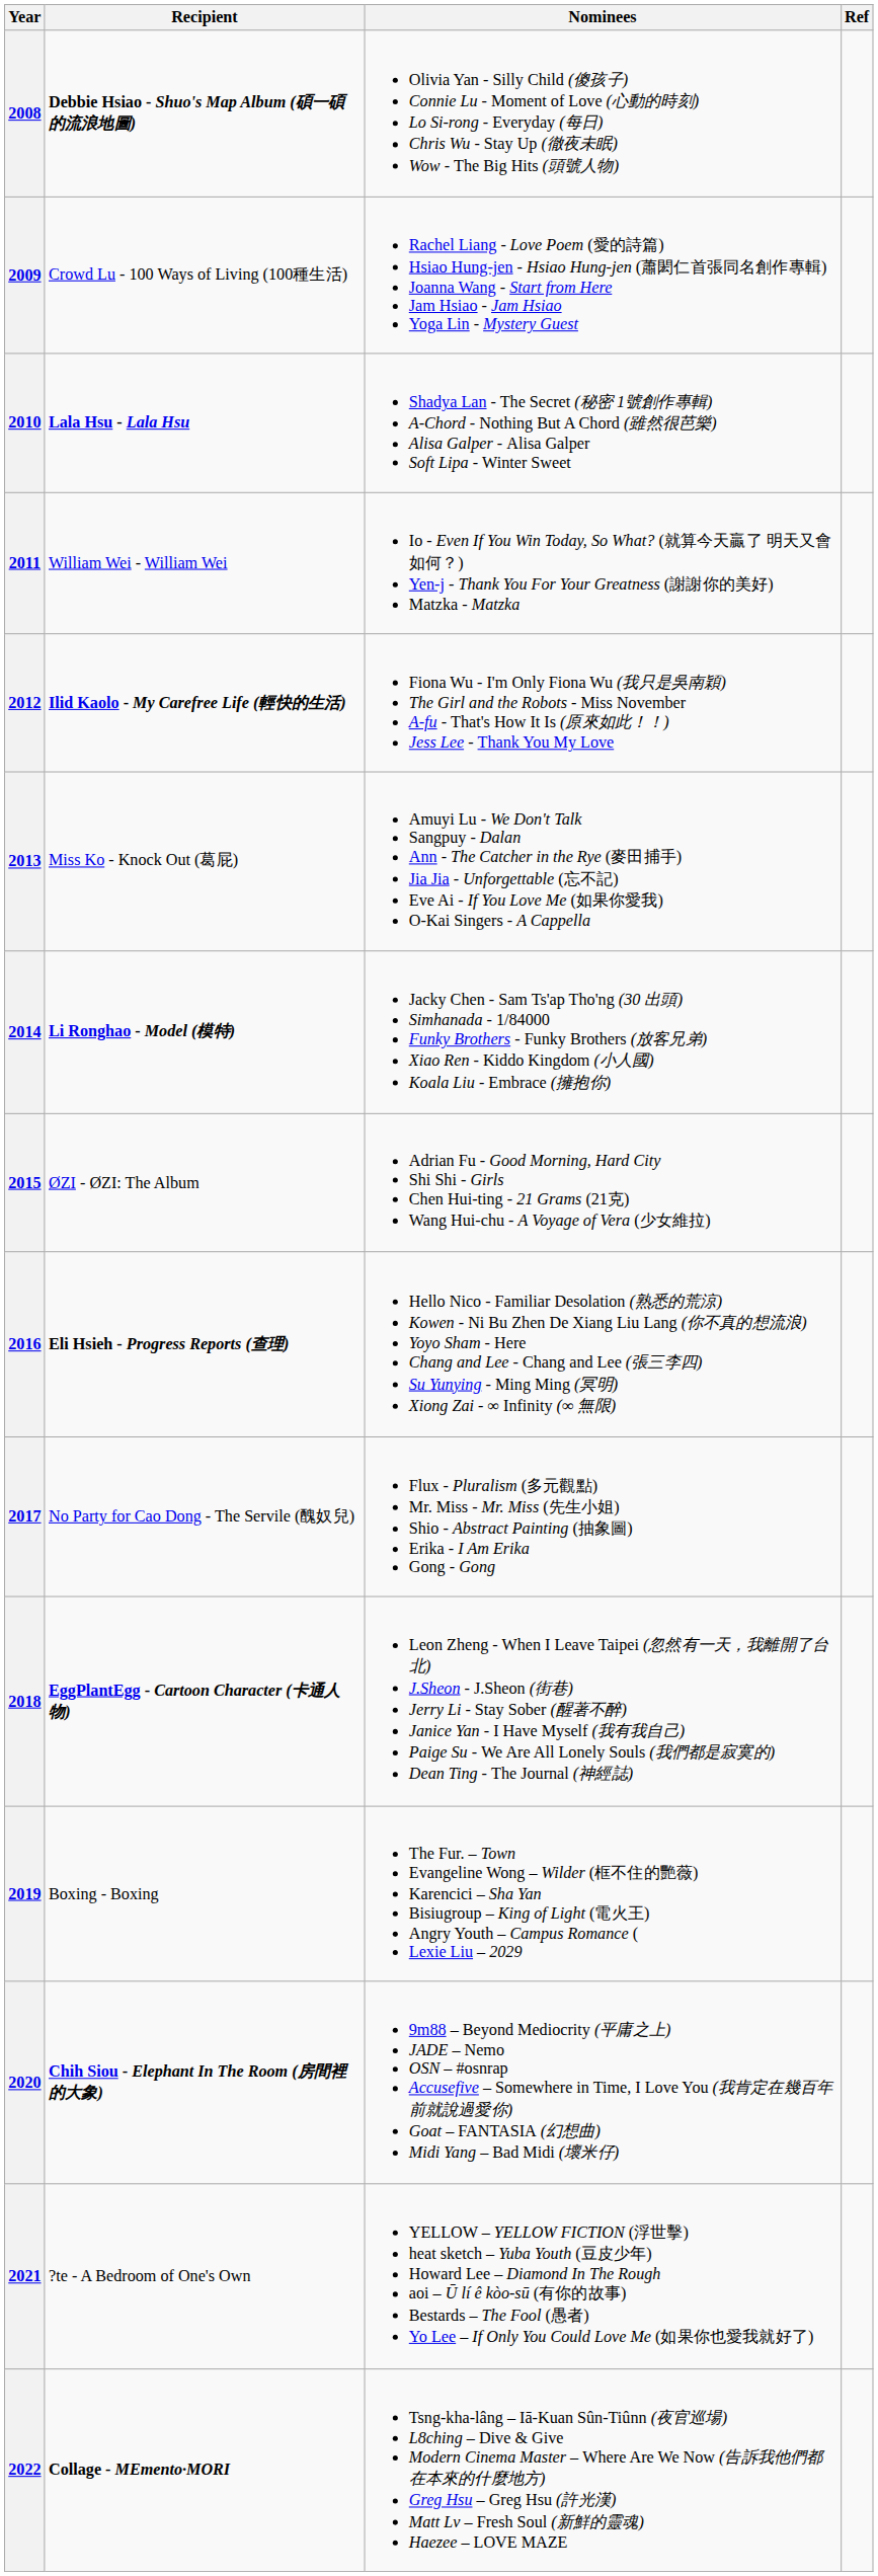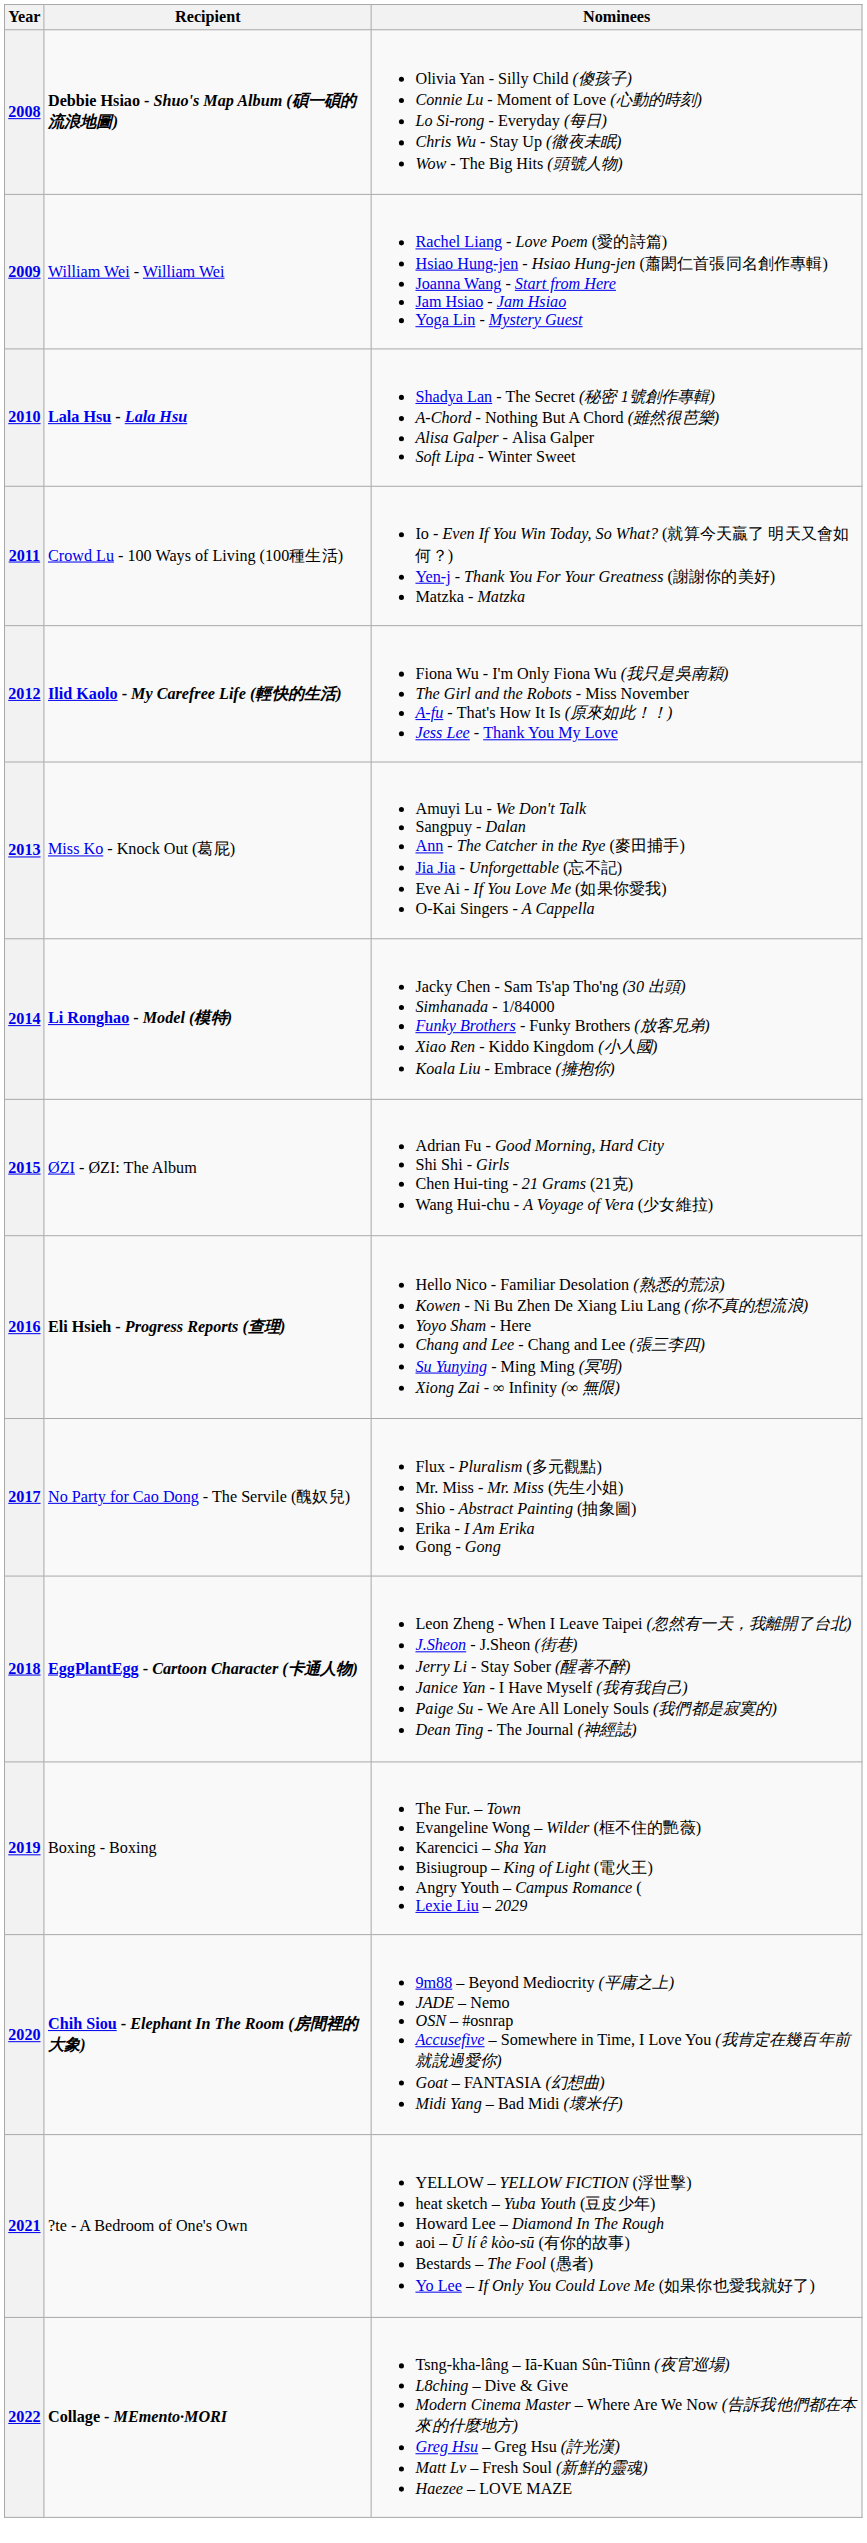 <table class="wikitable center" style="width:850px">
 <tr>
 <th>Year</th>
 <th>Recipient</th>
 <th class=unsortable>Nominees</th>
-<th class=unsortable>Ref</th>
 </tr>
 <tr>
 <th scope="row"><a href='#'>2008</a></th>
 <td><strong>Debbie Hsiao - <em>Shuo's Map Album<strong><em> (碩一碩的流浪地圖)</td>
 <td><br><ul><li>Olivia Yan - </em>Silly Child<em> (傻孩子)</li><li>Connie Lu - </em>Moment of Love<em> (心動的時刻)</li><li>Lo Si-rong - </em>Everyday<em> (每日)</li><li>Chris Wu - </em>Stay Up<em> (徹夜未眠)</li><li>Wow - </em>The Big Hits<em> (頭號人物)</li></ul></td>
-<td></td>
 </tr>
 <tr>
 <th scope="row"><a href='#'>2009</a></th>
-<td></strong><a href='#'>Crowd Lu</a> - </em>100 Ways of Living</em></strong> (100種生活)</td>
+<td></strong><a href='#'>William Wei</a> - </em><a href='#'>William Wei</a></em></strong></td>
 <td><br><ul><li><a href='#'>Rachel Liang</a> - <em>Love Poem</em> (愛的詩篇)</li><li><a href='#'>Hsiao Hung-jen</a> - <em>Hsiao Hung-jen</em> (蕭閎仁首張同名創作專輯)</li><li><a href='#'>Joanna Wang</a> - <em><a href='#'>Start from Here</a></em></li><li><a href='#'>Jam Hsiao</a> - <em><a href='#'>Jam Hsiao</a></em></li><li><a href='#'>Yoga Lin</a> - <em><a href='#'>Mystery Guest</a></em></li></ul></td>
-<td></td>
 </tr>
 <tr>
 <th scope="row"><a href='#'>2010</a></th>
 <td><strong><a href='#'>Lala Hsu</a> - <em><a href='#'>Lala Hsu</a><strong><em></td>
 <td><br><ul><li><a href='#'>Shadya Lan</a> - </em>The Secret<em> (秘密 1號創作專輯)</li><li>A-Chord - </em>Nothing But A Chord<em> (雖然很芭樂)</li><li>Alisa Galper - </em>Alisa Galper<em></li><li>Soft Lipa - </em>Winter Sweet<em></li></ul></td>
-<td></td>
 </tr>
 <tr>
 <th scope="row"><a href='#'>2011</a></th>
-<td></strong><a href='#'>William Wei</a> - </em><a href='#'>William Wei</a></em></strong></td>
+<td></strong><a href='#'>Crowd Lu</a> - </em>100 Ways of Living</em></strong> (100種生活)</td>
 <td><br><ul><li>Io - <em>Even If You Win Today, So What?</em> (就算今天贏了 明天又會如何？)</li><li><a href='#'>Yen-j</a> - <em>Thank You For Your Greatness</em> (謝謝你的美好)</li><li>Matzka - <em>Matzka</em></li></ul></td>
-<td></td>
 </tr>
 <tr>
 <th scope="row"><a href='#'>2012</a></th>
 <td><strong><a href='#'>Ilid Kaolo</a> - <em>My Carefree Life<strong><em> (輕快的生活)</td>
 <td><br><ul><li>Fiona Wu - </em>I'm Only Fiona Wu<em> (我只是吳南穎)</li><li>The Girl and the Robots - </em>Miss November<em></li><li><a href='#'>A-fu</a> - </em>That's How It Is<em> (原來如此！！)</li><li><a href='#'>Jess Lee</a> - </em><a href='#'>Thank You My Love</a><em></li></ul></td>
-<td></td>
 </tr>
 <tr>
 <th scope="row"><a href='#'>2013</a></th>
 <td></strong><a href='#'>Miss Ko</a> - </em>Knock Out</em></strong> (葛屁)</td>
 <td><br><ul><li>Amuyi Lu - <em>We Don't Talk</em></li><li>Sangpuy - <em>Dalan</em></li><li><a href='#'>Ann</a> - <em>The Catcher in the Rye</em> (麥田捕手)</li><li><a href='#'>Jia Jia</a> - <em>Unforgettable</em> (忘不記)</li><li>Eve Ai - <em>If You Love Me</em> (如果你愛我)</li><li>O-Kai Singers - <em>A Cappella</em></li></ul></td>
-<td></td>
 </tr>
 <tr>
 <th scope="row"><a href='#'>2014</a></th>
 <td><strong><a href='#'>Li Ronghao</a> - <em>Model<strong><em> (模特)</td>
 <td><br><ul><li>Jacky Chen - </em>Sam Ts'ap Tho'ng<em> (30 出頭)</li><li>Simhanada - </em>1/84000<em></li><li><a href='#'>Funky Brothers</a> - </em>Funky Brothers<em> (放客兄弟)</li><li>Xiao Ren - </em>Kiddo Kingdom<em> (小人國)</li><li>Koala Liu - </em>Embrace<em> (擁抱你)</li></ul></td>
-<td></td>
 </tr>
 <tr>
 <th scope="row"><a href='#'>2015</a></th>
 <td></strong><a href='#'>ØZI</a> - </em>ØZI: The Album</em></strong></td>
 <td><br><ul><li>Adrian Fu - <em>Good Morning, Hard City</em></li><li>Shi Shi - <em>Girls</em></li><li>Chen Hui-ting - <em>21 Grams</em> (21克)</li><li>Wang Hui-chu - <em>A Voyage of Vera</em> (少女維拉)</li></ul></td>
-<td></td>
 </tr>
 <tr>
 <th scope="row"><a href='#'>2016</a></th>
 <td><strong>Eli Hsieh - <em>Progress Reports<strong><em> (查理)</td>
 <td><br><ul><li>Hello Nico - </em>Familiar Desolation<em> (熟悉的荒涼)</li><li>Kowen - </em>Ni Bu Zhen De Xiang Liu Lang<em> (你不真的想流浪)</li><li>Yoyo Sham - </em>Here<em></li><li>Chang and Lee - </em>Chang and Lee<em> (張三李四)</li><li><a href='#'>Su Yunying</a> - </em>Ming Ming<em> (冥明)</li><li>Xiong Zai - </em>∞ Infinity<em> (∞ 無限)</li></ul></td>
-<td></td>
 </tr>
 <tr>
 <th scope="row"><a href='#'>2017</a></th>
 <td></strong><a href='#'>No Party for Cao Dong</a> - </em>The Servile</em></strong> (醜奴兒)</td>
 <td><br><ul><li>Flux - <em>Pluralism</em> (多元觀點)</li><li>Mr. Miss - <em>Mr. Miss</em> (先生小姐)</li><li>Shio - <em>Abstract Painting</em> (抽象圖)</li><li>Erika - <em>I Am Erika</em></li><li>Gong - <em>Gong</em></li></ul></td>
-<td></td>
 </tr>
 <tr>
 <th scope="row"><a href='#'>2018</a></th>
 <td><strong><a href='#'>EggPlantEgg</a> - <em>Cartoon Character<strong><em> (卡通人物)</td>
 <td><br><ul><li>Leon Zheng - </em>When I Leave Taipei<em> (忽然有一天，我離開了台北)</li><li><a href='#'>J.Sheon</a> - </em>J.Sheon<em> (街巷)</li><li>Jerry Li - </em>Stay Sober<em> (醒著不醉)</li><li>Janice Yan - </em>I Have Myself<em> (我有我自己)</li><li>Paige Su - </em>We Are All Lonely Souls<em> (我們都是寂寞的)</li><li>Dean Ting - </em>The Journal<em> (神經誌)</li></ul></td>
-<td></td>
 </tr>
 <tr>
 <th><a href='#'>2019</a></th>
 <td></strong>Boxing - </em>Boxing</em></strong></td>
 <td><br><ul><li>The Fur. – <em>Town</em></li><li>Evangeline Wong – <em>Wilder</em>  (框不住的艷薇)</li><li>Karencici – <em>Sha Yan</em></li><li>Bisiugroup – <em>King of Light</em> (電火王)</li><li>Angry Youth – <em>Campus Romance</em> (</li><li><a href='#'>Lexie Liu</a> – <em>2029</em></li></ul></td>
-<td></td>
 </tr>
 <tr>
 <th><a href='#'>2020</a></th>
 <td><strong><a href='#'>Chih Siou</a> - <em>Elephant In The Room<strong><em> (房間裡的大象)</td>
 <td><br><ul><li><a href='#'>9m88</a> – </em>Beyond Mediocrity<em> (平庸之上)</li><li>JADE – </em>Nemo<em></li><li>OSN – </em>#osnrap<em></li><li><a href='#'>Accusefive</a> – </em>Somewhere in Time, I Love You<em> (我肯定在幾百年前就說過愛你)</li><li>Goat – </em>FANTASIA<em> (幻想曲)</li><li>Midi Yang – </em>Bad Midi<em> (壞米仔)</li></ul></td>
-<td></td>
 </tr>
 <tr>
 <th><a href='#'>2021</a></th>
 <td></strong>?te<strong> </strong>- </em>A Bedroom of One's Own</em></strong></td>
 <td><br><ul><li>YELLOW – <em>YELLOW FICTION</em> (浮世擊)</li><li>heat sketch – <em>Yuba Youth</em> (豆皮少年)</li><li>Howard Lee – <em>Diamond In The Rough</em></li><li>aoi – <em>Ū lí ê kòo-sū</em> (有你的故事)</li><li>Bestards – <em>The Fool</em> (愚者)</li><li><a href='#'>Yo Lee</a> – <em>If Only You Could Love Me</em> (如果你也愛我就好了)</li></ul></td>
-<td></td>
 </tr>
 <tr>
 <th><a href='#'>2022</a></th>
 <td><strong>Collage - <em>MEmento·MORI<strong><em></td>
 <td><br><ul><li>Tsng-kha-lâng – </em>Iā-Kuan Sûn-Tiûnn<em> (夜官巡場)</li><li>L8ching – </em>Dive & Give<em></li><li>Modern Cinema Master – </em>Where Are We Now<em> (告訴我他們都在本來的什麼地方)</li><li><a href='#'>Greg Hsu</a> – </em>Greg Hsu<em> (許光漢)</li><li>Matt Lv – </em>Fresh Soul<em> (新鮮的靈魂)</li><li>Haezee – </em>LOVE MAZE<em></li></ul></td>
-<td></td>
 </tr>
 </table>
